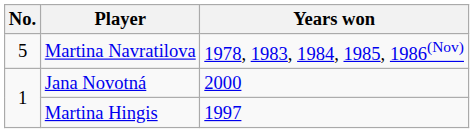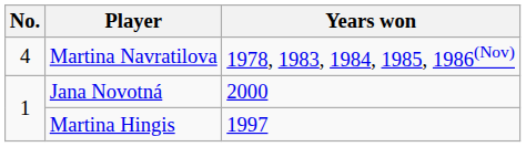 <table class="wikitable">
 <tr>
 <th>No.</th>
 <th>Player</th>
 <th>Years won</th>
 </tr>
 <tr>
-<td style="text-align:center">5</td>
+<td style="text-align:center">4</td>
 <td> <a href='#'>Martina Navratilova</a></td>
 <td><a href='#'>1978</a>, <a href='#'>1983</a>, <a href='#'>1984</a>, <a href='#'>1985</a>, <a href='#'>1986<sup>(Nov)</sup></a></td>
 </tr>
 <tr>
 <td rowspan="2" style="text-align:center">1</td>
 <td> <a href='#'>Jana Novotná</a></td>
 <td><a href='#'>2000</a></td>
 </tr>
 <tr>
 <td> <a href='#'>Martina Hingis</a></td>
 <td><a href='#'>1997</a></td>
 </tr>
 </table>
